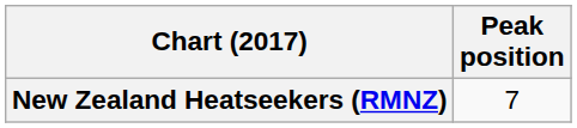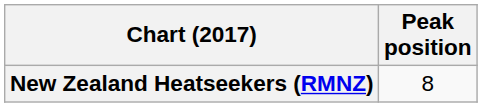 <table class="wikitable plainrowheaders" style="text-align:center">
 <tr>
 <th scope="col">Chart (2017)</th>
 <th scope="col">Peak<br> position</th>
 </tr>
 <tr>
 <th scope="row">New Zealand Heatseekers (<a href='#'>RMNZ</a>)</th>
-<td>7</td>
+<td>8</td>
 </tr>
 </table>
